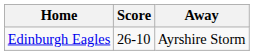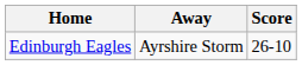 <table class="wikitable">
 <tr>
 <th>Home</th>
+<th>Away</th>
 <th>Score</th>
-<th>Away</th>
 </tr>
 <tr>
 <td><a href='#'>Edinburgh Eagles</a></td>
+<td>Ayrshire Storm</td>
 <td>26-10</td>
-<td>Ayrshire Storm</td>
 </tr>
 </table>
